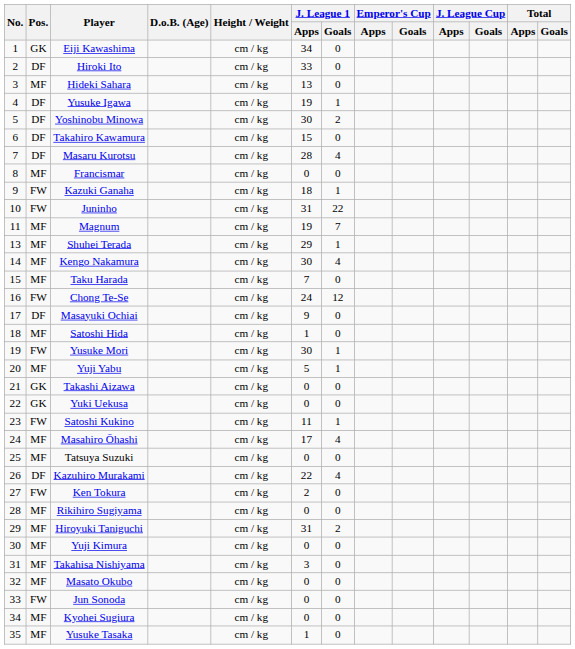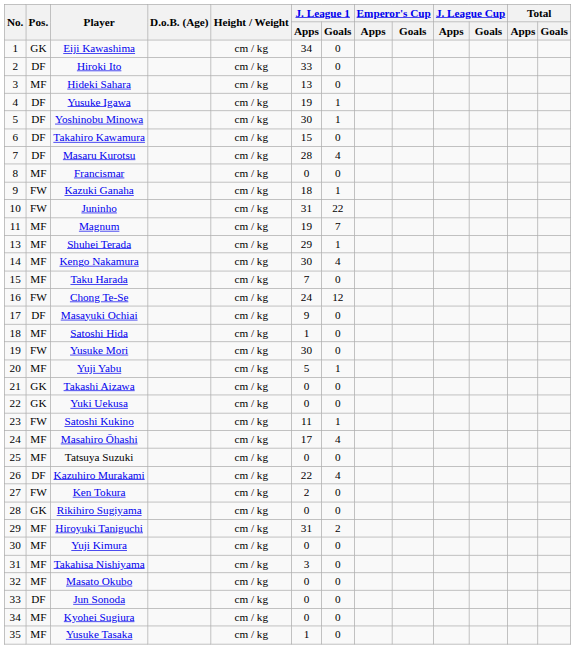 <table class="wikitable" style="text-align:center;">
 <tr>
 <th rowspan="2">No.</th>
 <th rowspan="2">Pos.</th>
 <th rowspan="2">Player</th>
 <th rowspan="2">D.o.B. (Age)</th>
 <th rowspan="2">Height / Weight</th>
 <th colspan="2"><a href='#'>J. League 1</a></th>
 <th colspan="2"><a href='#'>Emperor's Cup</a></th>
 <th colspan="2"><a href='#'>J. League Cup</a></th>
 <th colspan="2">Total</th>
 </tr>
 <tr>
 <th>Apps</th>
 <th>Goals</th>
 <th>Apps</th>
 <th>Goals</th>
 <th>Apps</th>
 <th>Goals</th>
 <th>Apps</th>
 <th>Goals</th>
 </tr>
 <tr>
 <td>1</td>
 <td>GK</td>
 <td><a href='#'>Eiji Kawashima</a></td>
 <td></td>
 <td>cm / kg</td>
 <td>34</td>
 <td>0</td>
 <td></td>
 <td></td>
 <td></td>
 <td></td>
 <td></td>
 <td></td>
 </tr>
 <tr>
 <td>2</td>
 <td>DF</td>
 <td><a href='#'>Hiroki Ito</a></td>
 <td></td>
 <td>cm / kg</td>
 <td>33</td>
 <td>0</td>
 <td></td>
 <td></td>
 <td></td>
 <td></td>
 <td></td>
 <td></td>
 </tr>
 <tr>
 <td>3</td>
 <td>MF</td>
 <td><a href='#'>Hideki Sahara</a></td>
 <td></td>
 <td>cm / kg</td>
 <td>13</td>
 <td>0</td>
 <td></td>
 <td></td>
 <td></td>
 <td></td>
 <td></td>
 <td></td>
 </tr>
 <tr>
 <td>4</td>
 <td>DF</td>
 <td><a href='#'>Yusuke Igawa</a></td>
 <td></td>
 <td>cm / kg</td>
 <td>19</td>
 <td>1</td>
 <td></td>
 <td></td>
 <td></td>
 <td></td>
 <td></td>
 <td></td>
 </tr>
 <tr>
 <td>5</td>
 <td>DF</td>
 <td><a href='#'>Yoshinobu Minowa</a></td>
 <td></td>
 <td>cm / kg</td>
 <td>30</td>
-<td>2</td>
+<td>1</td>
 <td></td>
 <td></td>
 <td></td>
 <td></td>
 <td></td>
 <td></td>
 </tr>
 <tr>
 <td>6</td>
 <td>DF</td>
 <td><a href='#'>Takahiro Kawamura</a></td>
 <td></td>
 <td>cm / kg</td>
 <td>15</td>
 <td>0</td>
 <td></td>
 <td></td>
 <td></td>
 <td></td>
 <td></td>
 <td></td>
 </tr>
 <tr>
 <td>7</td>
 <td>DF</td>
 <td><a href='#'>Masaru Kurotsu</a></td>
 <td></td>
 <td>cm / kg</td>
 <td>28</td>
 <td>4</td>
 <td></td>
 <td></td>
 <td></td>
 <td></td>
 <td></td>
 <td></td>
 </tr>
 <tr>
 <td>8</td>
 <td>MF</td>
 <td><a href='#'>Francismar</a></td>
 <td></td>
 <td>cm / kg</td>
 <td>0</td>
 <td>0</td>
 <td></td>
 <td></td>
 <td></td>
 <td></td>
 <td></td>
 <td></td>
 </tr>
 <tr>
 <td>9</td>
 <td>FW</td>
 <td><a href='#'>Kazuki Ganaha</a></td>
 <td></td>
 <td>cm / kg</td>
 <td>18</td>
 <td>1</td>
 <td></td>
 <td></td>
 <td></td>
 <td></td>
 <td></td>
 <td></td>
 </tr>
 <tr>
 <td>10</td>
 <td>FW</td>
 <td><a href='#'>Juninho</a></td>
 <td></td>
 <td>cm / kg</td>
 <td>31</td>
 <td>22</td>
 <td></td>
 <td></td>
 <td></td>
 <td></td>
 <td></td>
 <td></td>
 </tr>
 <tr>
 <td>11</td>
 <td>MF</td>
 <td><a href='#'>Magnum</a></td>
 <td></td>
 <td>cm / kg</td>
 <td>19</td>
 <td>7</td>
 <td></td>
 <td></td>
 <td></td>
 <td></td>
 <td></td>
 <td></td>
 </tr>
 <tr>
 <td>13</td>
 <td>MF</td>
 <td><a href='#'>Shuhei Terada</a></td>
 <td></td>
 <td>cm / kg</td>
 <td>29</td>
 <td>1</td>
 <td></td>
 <td></td>
 <td></td>
 <td></td>
 <td></td>
 <td></td>
 </tr>
 <tr>
 <td>14</td>
 <td>MF</td>
 <td><a href='#'>Kengo Nakamura</a></td>
 <td></td>
 <td>cm / kg</td>
 <td>30</td>
 <td>4</td>
 <td></td>
 <td></td>
 <td></td>
 <td></td>
 <td></td>
 <td></td>
 </tr>
 <tr>
 <td>15</td>
 <td>MF</td>
 <td><a href='#'>Taku Harada</a></td>
 <td></td>
 <td>cm / kg</td>
 <td>7</td>
 <td>0</td>
 <td></td>
 <td></td>
 <td></td>
 <td></td>
 <td></td>
 <td></td>
 </tr>
 <tr>
 <td>16</td>
 <td>FW</td>
 <td><a href='#'>Chong Te-Se</a></td>
 <td></td>
 <td>cm / kg</td>
 <td>24</td>
 <td>12</td>
 <td></td>
 <td></td>
 <td></td>
 <td></td>
 <td></td>
 <td></td>
 </tr>
 <tr>
 <td>17</td>
 <td>DF</td>
 <td><a href='#'>Masayuki Ochiai</a></td>
 <td></td>
 <td>cm / kg</td>
 <td>9</td>
 <td>0</td>
 <td></td>
 <td></td>
 <td></td>
 <td></td>
 <td></td>
 <td></td>
 </tr>
 <tr>
 <td>18</td>
 <td>MF</td>
 <td><a href='#'>Satoshi Hida</a></td>
 <td></td>
 <td>cm / kg</td>
 <td>1</td>
 <td>0</td>
 <td></td>
 <td></td>
 <td></td>
 <td></td>
 <td></td>
 <td></td>
 </tr>
 <tr>
 <td>19</td>
 <td>FW</td>
 <td><a href='#'>Yusuke Mori</a></td>
 <td></td>
 <td>cm / kg</td>
 <td>30</td>
-<td>1</td>
+<td>0</td>
 <td></td>
 <td></td>
 <td></td>
 <td></td>
 <td></td>
 <td></td>
 </tr>
 <tr>
 <td>20</td>
 <td>MF</td>
 <td><a href='#'>Yuji Yabu</a></td>
 <td></td>
 <td>cm / kg</td>
 <td>5</td>
 <td>1</td>
 <td></td>
 <td></td>
 <td></td>
 <td></td>
 <td></td>
 <td></td>
 </tr>
 <tr>
 <td>21</td>
 <td>GK</td>
 <td><a href='#'>Takashi Aizawa</a></td>
 <td></td>
 <td>cm / kg</td>
 <td>0</td>
 <td>0</td>
 <td></td>
 <td></td>
 <td></td>
 <td></td>
 <td></td>
 <td></td>
 </tr>
 <tr>
 <td>22</td>
 <td>GK</td>
 <td><a href='#'>Yuki Uekusa</a></td>
 <td></td>
 <td>cm / kg</td>
 <td>0</td>
 <td>0</td>
 <td></td>
 <td></td>
 <td></td>
 <td></td>
 <td></td>
 <td></td>
 </tr>
 <tr>
 <td>23</td>
 <td>FW</td>
 <td><a href='#'>Satoshi Kukino</a></td>
 <td></td>
 <td>cm / kg</td>
 <td>11</td>
 <td>1</td>
 <td></td>
 <td></td>
 <td></td>
 <td></td>
 <td></td>
 <td></td>
 </tr>
 <tr>
 <td>24</td>
 <td>MF</td>
 <td><a href='#'>Masahiro Ōhashi</a></td>
 <td></td>
 <td>cm / kg</td>
 <td>17</td>
 <td>4</td>
 <td></td>
 <td></td>
 <td></td>
 <td></td>
 <td></td>
 <td></td>
 </tr>
 <tr>
 <td>25</td>
 <td>MF</td>
 <td>Tatsuya Suzuki</td>
 <td></td>
 <td>cm / kg</td>
 <td>0</td>
 <td>0</td>
 <td></td>
 <td></td>
 <td></td>
 <td></td>
 <td></td>
 <td></td>
 </tr>
 <tr>
 <td>26</td>
 <td>DF</td>
 <td><a href='#'>Kazuhiro Murakami</a></td>
 <td></td>
 <td>cm / kg</td>
 <td>22</td>
 <td>4</td>
 <td></td>
 <td></td>
 <td></td>
 <td></td>
 <td></td>
 <td></td>
 </tr>
 <tr>
 <td>27</td>
 <td>FW</td>
 <td><a href='#'>Ken Tokura</a></td>
 <td></td>
 <td>cm / kg</td>
 <td>2</td>
 <td>0</td>
 <td></td>
 <td></td>
 <td></td>
 <td></td>
 <td></td>
 <td></td>
 </tr>
 <tr>
 <td>28</td>
-<td>MF</td>
+<td>GK</td>
 <td><a href='#'>Rikihiro Sugiyama</a></td>
 <td></td>
 <td>cm / kg</td>
 <td>0</td>
 <td>0</td>
 <td></td>
 <td></td>
 <td></td>
 <td></td>
 <td></td>
 <td></td>
 </tr>
 <tr>
 <td>29</td>
 <td>MF</td>
 <td><a href='#'>Hiroyuki Taniguchi</a></td>
 <td></td>
 <td>cm / kg</td>
 <td>31</td>
 <td>2</td>
 <td></td>
 <td></td>
 <td></td>
 <td></td>
 <td></td>
 <td></td>
 </tr>
 <tr>
 <td>30</td>
 <td>MF</td>
 <td><a href='#'>Yuji Kimura</a></td>
 <td></td>
 <td>cm / kg</td>
 <td>0</td>
 <td>0</td>
 <td></td>
 <td></td>
 <td></td>
 <td></td>
 <td></td>
 <td></td>
 </tr>
 <tr>
 <td>31</td>
 <td>MF</td>
 <td><a href='#'>Takahisa Nishiyama</a></td>
 <td></td>
 <td>cm / kg</td>
 <td>3</td>
 <td>0</td>
 <td></td>
 <td></td>
 <td></td>
 <td></td>
 <td></td>
 <td></td>
 </tr>
 <tr>
 <td>32</td>
 <td>MF</td>
 <td><a href='#'>Masato Okubo</a></td>
 <td></td>
 <td>cm / kg</td>
 <td>0</td>
 <td>0</td>
 <td></td>
 <td></td>
 <td></td>
 <td></td>
 <td></td>
 <td></td>
 </tr>
 <tr>
 <td>33</td>
-<td>FW</td>
+<td>DF</td>
 <td><a href='#'>Jun Sonoda</a></td>
 <td></td>
 <td>cm / kg</td>
 <td>0</td>
 <td>0</td>
 <td></td>
 <td></td>
 <td></td>
 <td></td>
 <td></td>
 <td></td>
 </tr>
 <tr>
 <td>34</td>
 <td>MF</td>
 <td><a href='#'>Kyohei Sugiura</a></td>
 <td></td>
 <td>cm / kg</td>
 <td>0</td>
 <td>0</td>
 <td></td>
 <td></td>
 <td></td>
 <td></td>
 <td></td>
 <td></td>
 </tr>
 <tr>
 <td>35</td>
 <td>MF</td>
 <td><a href='#'>Yusuke Tasaka</a></td>
 <td></td>
 <td>cm / kg</td>
 <td>1</td>
 <td>0</td>
 <td></td>
 <td></td>
 <td></td>
 <td></td>
 <td></td>
 <td></td>
 </tr>
 </table>
